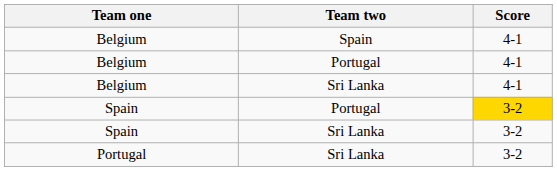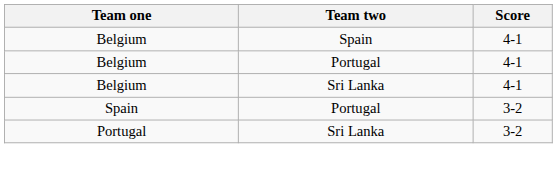 <table class="wikitable" style="text-align: center">
 <tr>
 <th width=250>Team one</th>
 <th width=250>Team two</th>
 <th width=80>Score</th>
 </tr>
 <tr>
 <td> Belgium</td>
 <td> Spain</td>
 <td>4-1</td>
 </tr>
 <tr>
 <td> Belgium</td>
 <td> Portugal</td>
 <td>4-1</td>
 </tr>
 <tr>
 <td> Belgium</td>
 <td> Sri Lanka</td>
 <td>4-1</td>
 </tr>
 <tr>
 <td> Spain</td>
 <td> Portugal</td>
-<td style="background: gold;">3-2</td>
-</tr>
-<tr>
-<td> Spain</td>
-<td> Sri Lanka</td>
 <td>3-2</td>
 </tr>
 <tr>
 <td> Portugal</td>
 <td> Sri Lanka</td>
 <td>3-2</td>
 </tr>
 </table>
